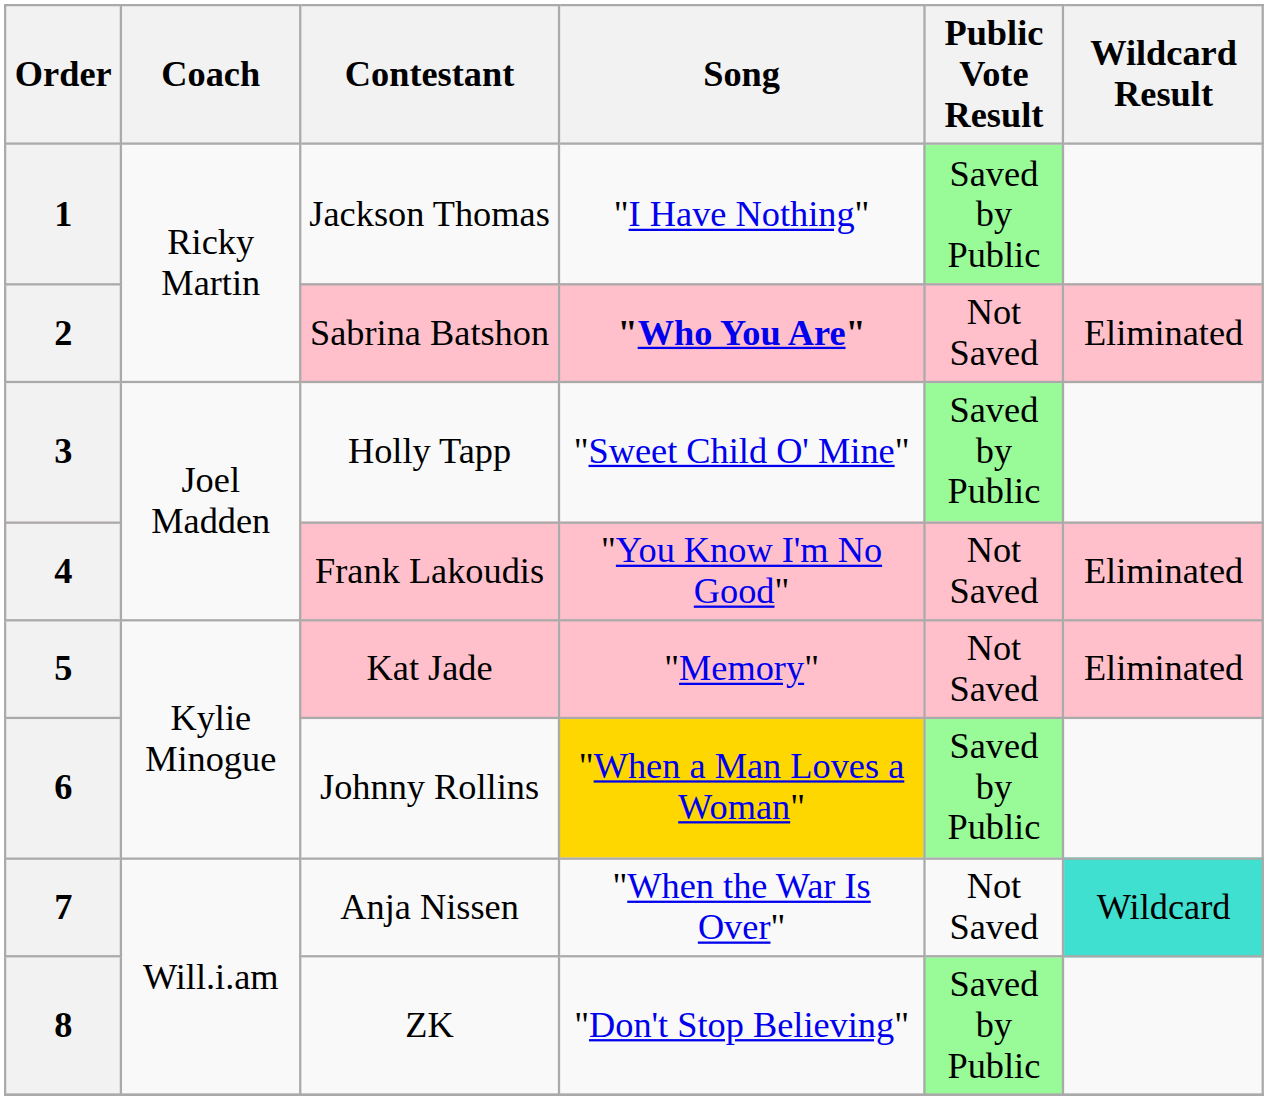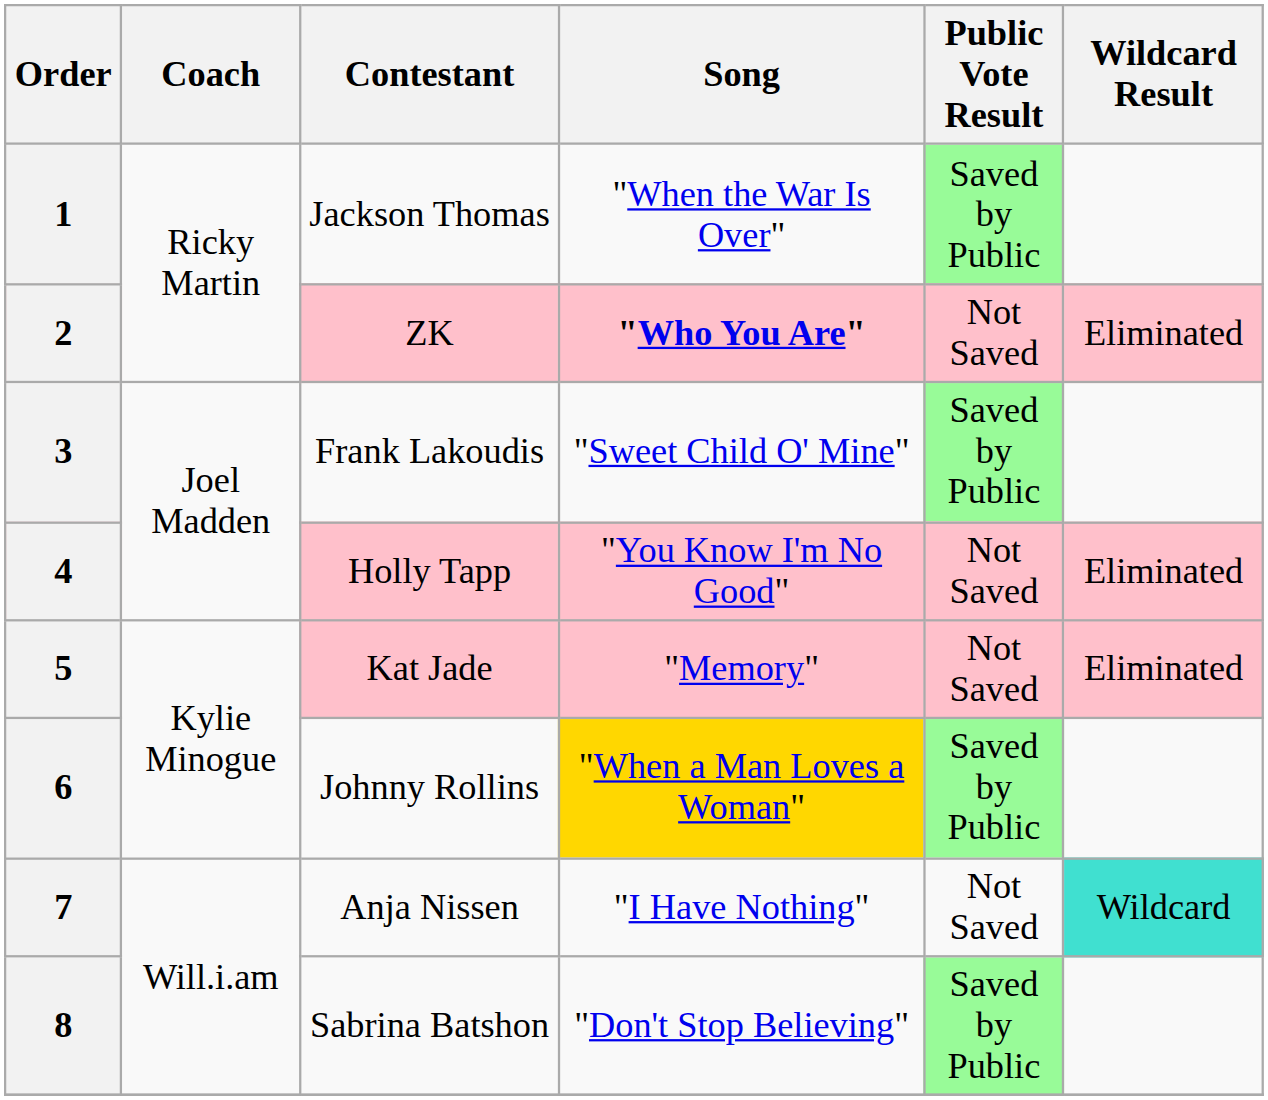 <table class="wikitable" style="text-align:center; width:89%;">
 <tr>
 <th width="1%">Order</th>
 <th width="10%">Coach</th>
 <th width="17%">Contestant</th>
 <th width="24%">Song</th>
 <th width="9%">Public Vote Result</th>
 <th width="9%">Wildcard Result</th>
 </tr>
 <tr>
 <th scope="row">1</th>
 <td rowspan="2">Ricky Martin</td>
 <td>Jackson Thomas</td>
-<td>"<a href='#'>I Have Nothing</a>"</td>
+<td>"<a href='#'>When the War Is Over</a>"</td>
 <td style="background:palegreen">Saved by Public</td>
 <td></td>
 </tr>
 <tr style="background:pink">
 <th scope="row">2</th>
-<td>Sabrina Batshon</td>
+<td>ZK</td>
 <td><strong>"<a href='#'>Who You Are</a>"</strong></td>
 <td style="background:pink;">Not Saved</td>
 <td>Eliminated</td>
 </tr>
 <tr>
 <th scope="row">3</th>
 <td rowspan="2">Joel Madden</td>
-<td>Holly Tapp</td>
+<td>Frank Lakoudis</td>
 <td>"<a href='#'>Sweet Child O' Mine</a>"</td>
 <td style="background:palegreen">Saved by Public</td>
 <td></td>
 </tr>
 <tr style="background:pink">
 <th scope="row">4</th>
-<td>Frank Lakoudis</td>
+<td>Holly Tapp</td>
 <td>"<a href='#'>You Know I'm No Good</a>"</td>
 <td style="background:pink;">Not Saved</td>
 <td>Eliminated</td>
 </tr>
 <tr>
 <th scope="row"><strong>5</strong></th>
 <td rowspan="2">Kylie Minogue</td>
 <td style="background:pink">Kat Jade</td>
 <td style="background:pink">"<a href='#'>Memory</a>"</td>
 <td style="background:pink;">Not Saved</td>
 <td style="background:pink;">Eliminated</td>
 </tr>
 <tr>
 <th scope="row">6</th>
 <td>Johnny Rollins</td>
 <td style="background:gold;">"<a href='#'>When a Man Loves a Woman</a>"</td>
 <td style="background:palegreen">Saved by Public</td>
 <td></td>
 </tr>
 <tr>
 <th scope="row">7</th>
 <td rowspan="2">Will.i.am</td>
 <td>Anja Nissen</td>
-<td>"<a href='#'>When the War Is Over</a>"</td>
+<td>"<a href='#'>I Have Nothing</a>"</td>
 <td>Not Saved</td>
 <td style="background:turquoise">Wildcard</td>
 </tr>
 <tr>
 <th scope="row">8</th>
-<td>ZK</td>
+<td>Sabrina Batshon</td>
 <td>"<a href='#'>Don't Stop Believing</a>"</td>
 <td style="background:palegreen">Saved by Public</td>
 <td></td>
 </tr>
 <tr>
 </tr>
 </table>
